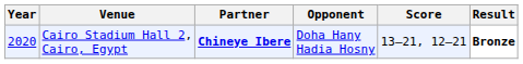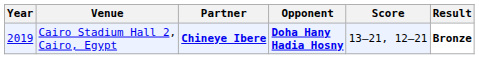 <table class="sortable wikitable" style="font-size: 90%;">
 <tr>
 <th>Year</th>
 <th>Venue</th>
 <th>Partner</th>
 <th>Opponent</th>
 <th>Score</th>
 <th>Result</th>
 </tr>
 <tr style="background:#ECF2FF">
-<td align="center"><a href='#'>2020</a></td>
+<td align="center"><a href='#'>2019</a></td>
 <td align="left"><a href='#'>Cairo Stadium Hall 2</a>,<br><a href='#'>Cairo, Egypt</a></td>
 <td align="left"><strong> <a href='#'>Chineye Ibere</a></strong></td>
-<td align="left"> <a href='#'>Doha Hany</a> <br>  <a href='#'>Hadia Hosny</a></td>
+<td align="left"><strong> <a href='#'>Doha Hany</a> <br>  <a href='#'>Hadia Hosny</a></strong></td>
 <td align="left">13–21, 12–21</td>
 <td style="text-align:left; background:white"> <strong>Bronze</strong></td>
 </tr>
 </table>
